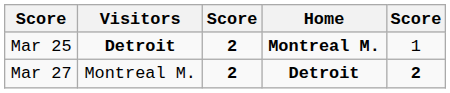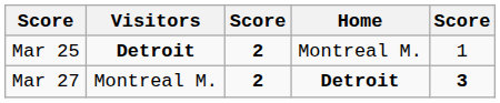 <table class="wikitable">
 <tr>
 <th width="50">Score</th>
 <th width="90">Visitors</th>
 <th width="25">Score</th>
 <th width="90">Home</th>
 <th width="25">Score</th>
 </tr>
 <tr align="center">
 <td>Mar 25</td>
 <td><strong>Detroit</strong></td>
 <td align="center"><strong>2</strong></td>
-<td><strong>Montreal M.</strong></td>
+<td>Montreal M.</td>
 <td align="center">1</td>
 </tr>
 <tr align="center">
 <td>Mar 27</td>
 <td>Montreal M.</td>
 <td align="center"><strong>2</strong></td>
 <td><strong>Detroit</strong></td>
-<td align="center"><strong>2</strong></td>
+<td align="center"><strong>3</strong></td>
 </tr>
 </table>
